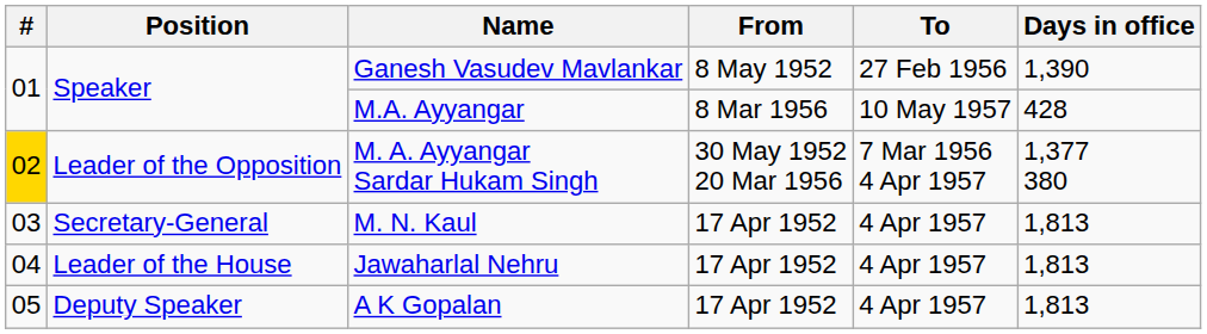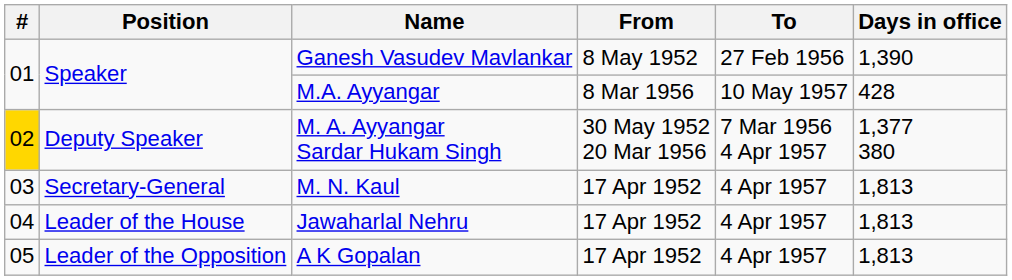 <table class="wikitable sortable">
 <tr>
 <th>#</th>
 <th>Position</th>
 <th>Name</th>
 <th>From</th>
 <th>To</th>
 <th>Days in office</th>
 </tr>
 <tr>
 <td rowspan="2">01</td>
 <td rowspan="2"><a href='#'>Speaker</a></td>
 <td><a href='#'>Ganesh Vasudev Mavlankar</a></td>
 <td>8 May 1952</td>
 <td>27 Feb 1956</td>
 <td>1,390</td>
 </tr>
 <tr>
 <td><a href='#'>M.A. Ayyangar</a></td>
 <td>8 Mar 1956</td>
 <td>10 May 1957</td>
 <td>428</td>
 </tr>
 <tr>
 <td style="background: gold;">02</td>
-<td><a href='#'>Leader of the Opposition</a> </td>
+<td><a href='#'>Deputy Speaker</a></td>
 <td><a href='#'>M. A. Ayyangar</a><br><a href='#'>Sardar Hukam Singh</a></td>
 <td>30 May 1952<br>20 Mar 1956</td>
 <td>7 Mar 1956<br>4 Apr 1957</td>
 <td>1,377<br>380</td>
 </tr>
 <tr>
 <td>03</td>
 <td><a href='#'>Secretary-General</a></td>
 <td><a href='#'>M. N. Kaul</a></td>
 <td>17 Apr 1952</td>
 <td>4 Apr 1957</td>
 <td>1,813</td>
 </tr>
 <tr>
 <td>04</td>
 <td><a href='#'>Leader of the House</a></td>
 <td><a href='#'>Jawaharlal Nehru</a></td>
 <td>17 Apr 1952</td>
 <td>4 Apr 1957</td>
 <td>1,813</td>
 </tr>
 <tr>
 <td>05</td>
-<td><a href='#'>Deputy Speaker</a></td>
+<td><a href='#'>Leader of the Opposition</a> </td>
 <td><a href='#'>A K Gopalan</a></td>
 <td>17 Apr 1952</td>
 <td>4 Apr 1957</td>
 <td>1,813</td>
 </tr>
 </table>
